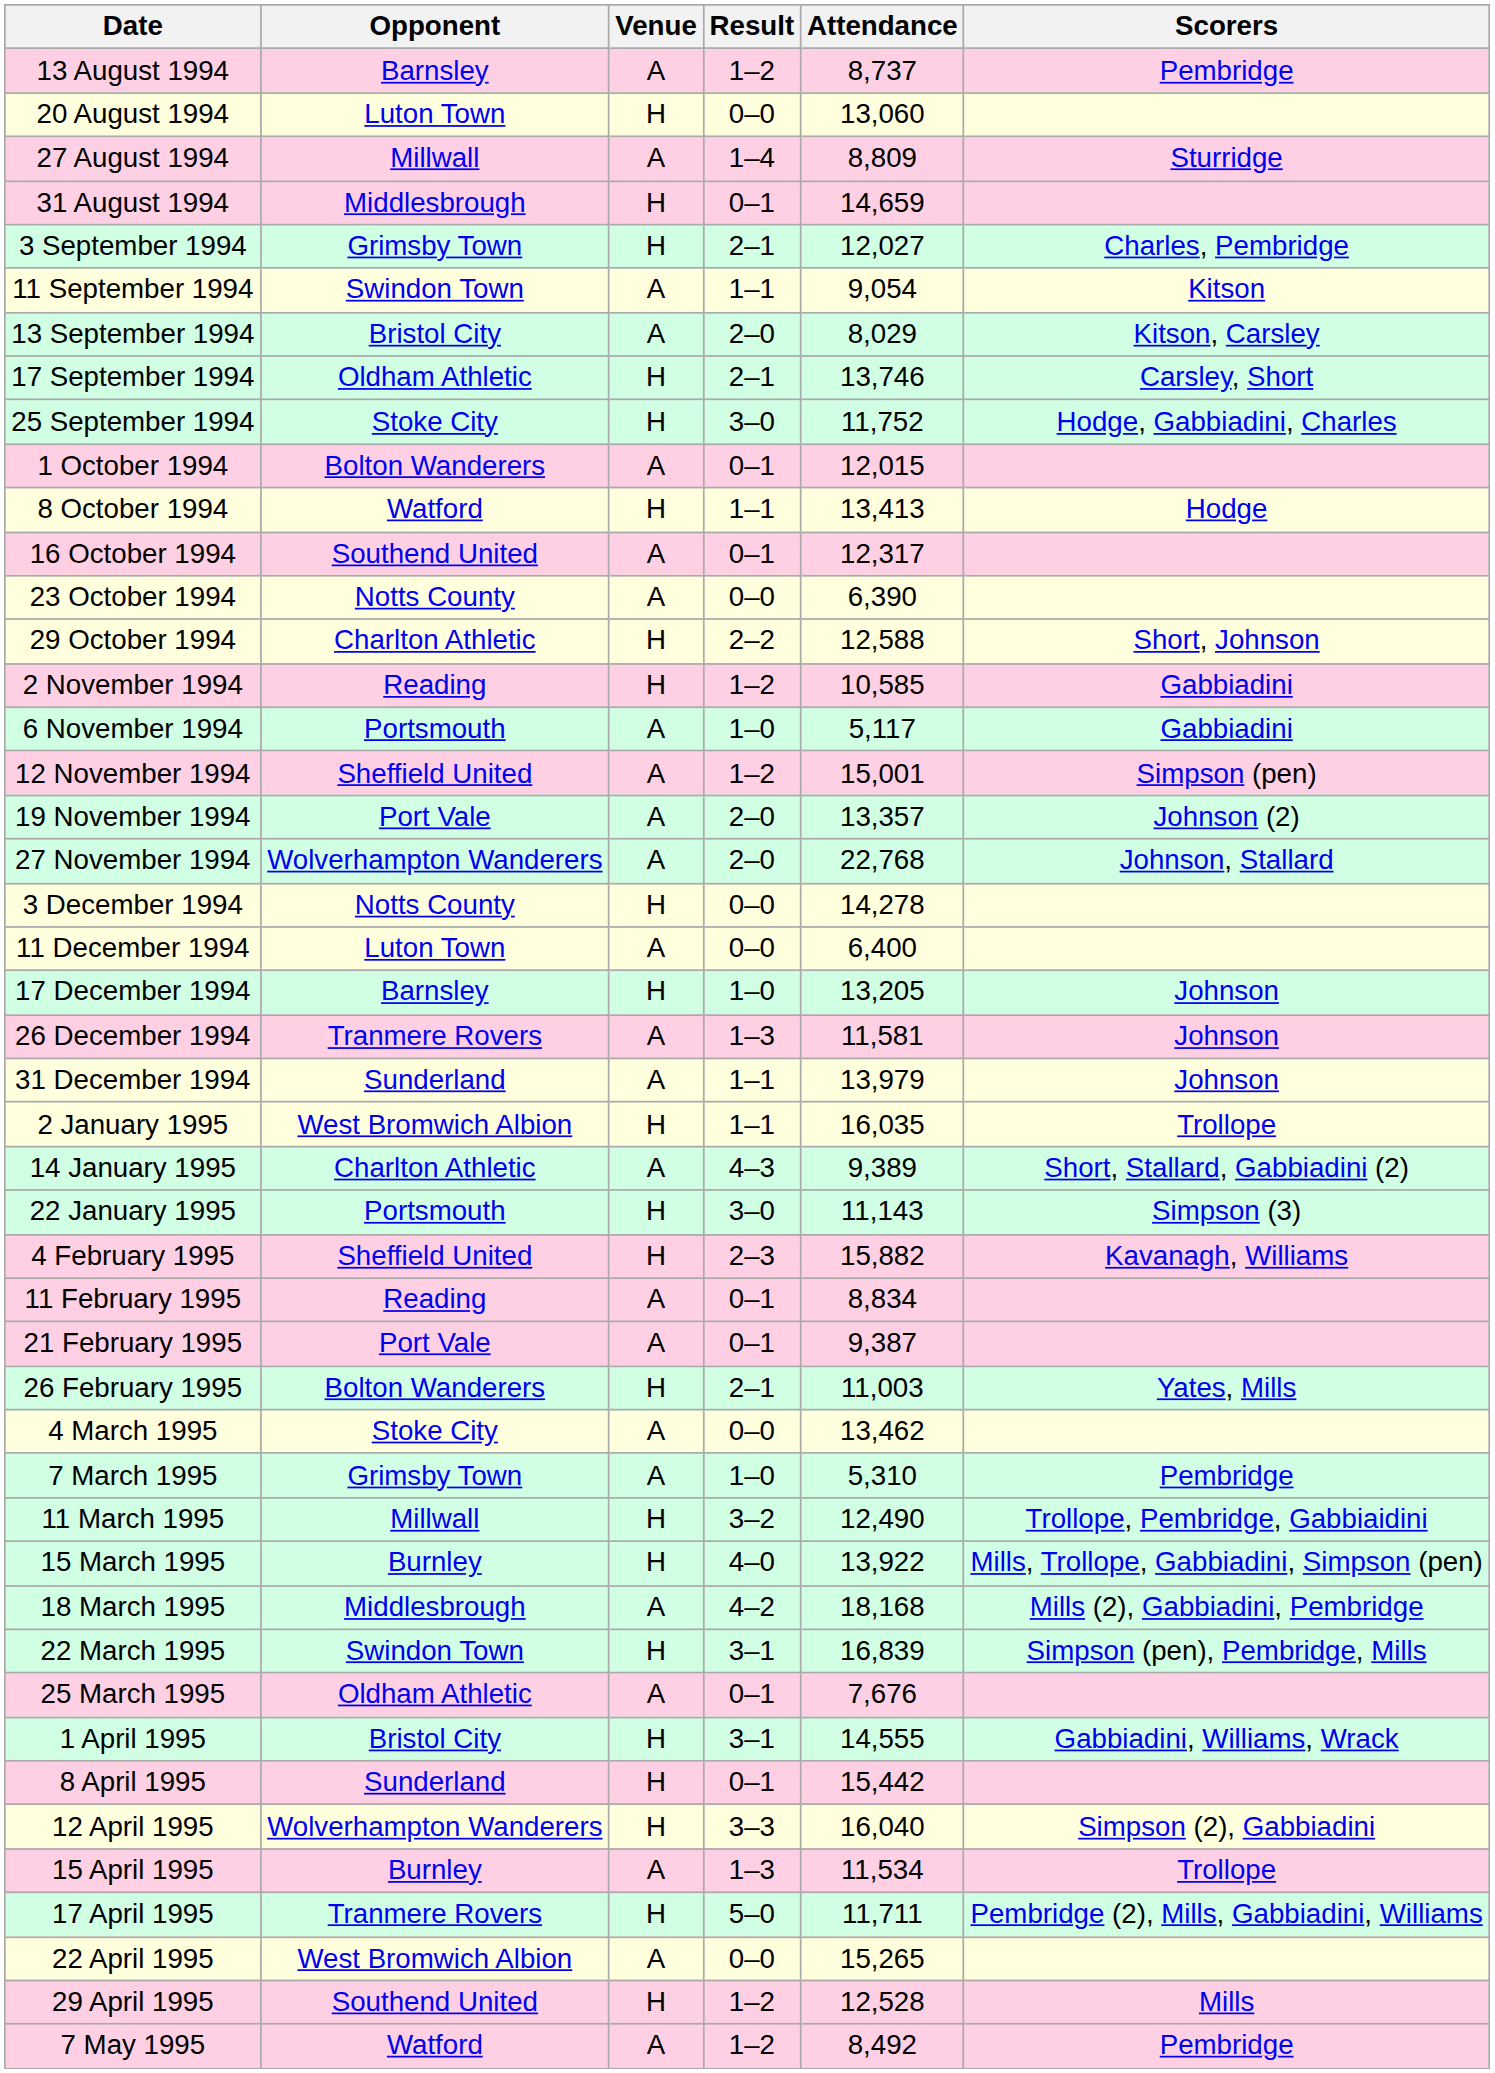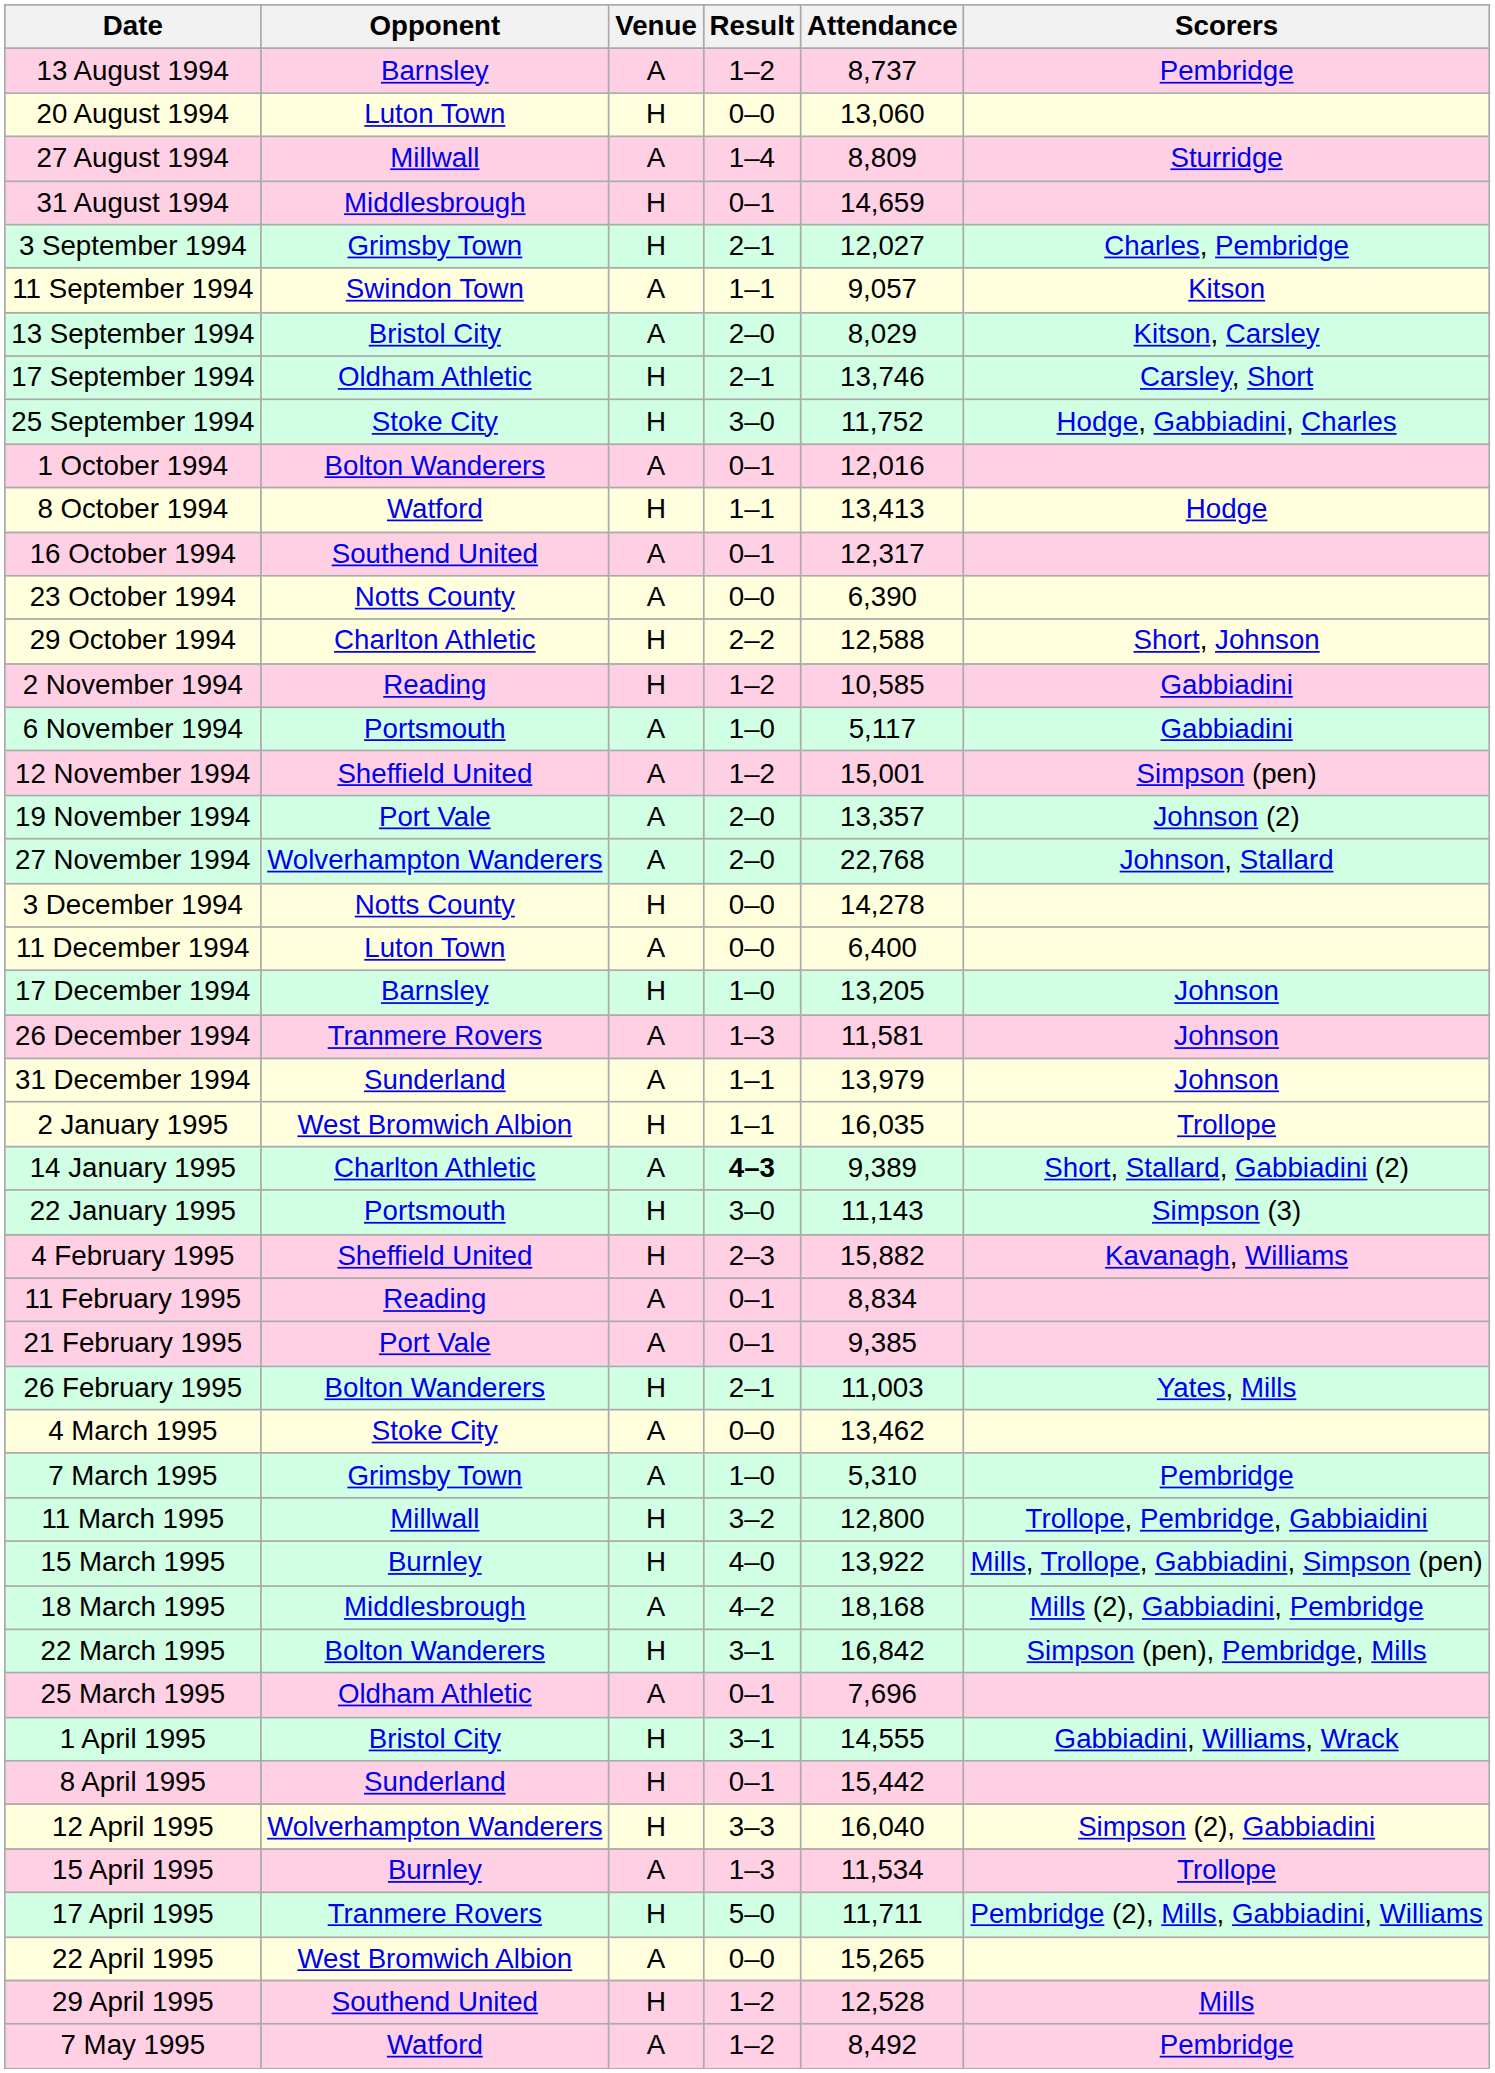 <table class="wikitable sortable" style="font-size:100%; text-align:center">
 <tr>
 <th>Date</th>
 <th>Opponent</th>
 <th>Venue</th>
 <th>Result</th>
 <th>Attendance</th>
 <th>Scorers</th>
 </tr>
 <tr style="background-color: #ffd0e3;">
 <td>13 August 1994</td>
 <td><a href='#'>Barnsley</a></td>
 <td>A</td>
 <td>1–2</td>
 <td>8,737</td>
 <td><a href='#'>Pembridge</a></td>
 </tr>
 <tr style="background-color: #ffffdd;">
 <td>20 August 1994</td>
 <td><a href='#'>Luton Town</a></td>
 <td>H</td>
 <td>0–0</td>
 <td>13,060</td>
 <td></td>
 </tr>
 <tr style="background-color: #ffd0e3;">
 <td>27 August 1994</td>
 <td><a href='#'>Millwall</a></td>
 <td>A</td>
 <td>1–4</td>
 <td>8,809</td>
 <td><a href='#'>Sturridge</a></td>
 </tr>
 <tr style="background-color: #ffd0e3;">
 <td>31 August 1994</td>
 <td><a href='#'>Middlesbrough</a></td>
 <td>H</td>
 <td>0–1</td>
 <td>14,659</td>
 <td></td>
 </tr>
 <tr style="background-color: #d0ffe3;">
 <td>3 September 1994</td>
 <td><a href='#'>Grimsby Town</a></td>
 <td>H</td>
 <td>2–1</td>
 <td>12,027</td>
 <td><a href='#'>Charles</a>, <a href='#'>Pembridge</a></td>
 </tr>
 <tr style="background-color: #ffffdd;">
 <td>11 September 1994</td>
 <td><a href='#'>Swindon Town</a></td>
 <td>A</td>
 <td>1–1</td>
-<td>9,054</td>
+<td>9,057</td>
 <td><a href='#'>Kitson</a></td>
 </tr>
 <tr style="background-color: #d0ffe3;">
 <td>13 September 1994</td>
 <td><a href='#'>Bristol City</a></td>
 <td>A</td>
 <td>2–0</td>
 <td>8,029</td>
 <td><a href='#'>Kitson</a>, <a href='#'>Carsley</a></td>
 </tr>
 <tr style="background-color: #d0ffe3;">
 <td>17 September 1994</td>
 <td><a href='#'>Oldham Athletic</a></td>
 <td>H</td>
 <td>2–1</td>
 <td>13,746</td>
 <td><a href='#'>Carsley</a>, <a href='#'>Short</a></td>
 </tr>
 <tr style="background-color: #d0ffe3;">
 <td>25 September 1994</td>
 <td><a href='#'>Stoke City</a></td>
 <td>H</td>
 <td>3–0</td>
 <td>11,752</td>
 <td><a href='#'>Hodge</a>, <a href='#'>Gabbiadini</a>, <a href='#'>Charles</a></td>
 </tr>
 <tr style="background-color: #ffd0e3;">
 <td>1 October 1994</td>
 <td><a href='#'>Bolton Wanderers</a></td>
 <td>A</td>
 <td>0–1</td>
-<td>12,015</td>
+<td>12,016</td>
 <td></td>
 </tr>
 <tr style="background-color: #ffffdd;">
 <td>8 October 1994</td>
 <td><a href='#'>Watford</a></td>
 <td>H</td>
 <td>1–1</td>
 <td>13,413</td>
 <td><a href='#'>Hodge</a></td>
 </tr>
 <tr style="background-color: #ffd0e3;">
 <td>16 October 1994</td>
 <td><a href='#'>Southend United</a></td>
 <td>A</td>
 <td>0–1</td>
 <td>12,317</td>
 <td></td>
 </tr>
 <tr style="background-color: #ffffdd;">
 <td>23 October 1994</td>
 <td><a href='#'>Notts County</a></td>
 <td>A</td>
 <td>0–0</td>
 <td>6,390</td>
 <td></td>
 </tr>
 <tr style="background-color: #ffffdd;">
 <td>29 October 1994</td>
 <td><a href='#'>Charlton Athletic</a></td>
 <td>H</td>
 <td>2–2</td>
 <td>12,588</td>
 <td><a href='#'>Short</a>, <a href='#'>Johnson</a></td>
 </tr>
 <tr style="background-color: #ffd0e3;">
 <td>2 November 1994</td>
 <td><a href='#'>Reading</a></td>
 <td>H</td>
 <td>1–2</td>
 <td>10,585</td>
 <td><a href='#'>Gabbiadini</a></td>
 </tr>
 <tr style="background-color: #d0ffe3;">
 <td>6 November 1994</td>
 <td><a href='#'>Portsmouth</a></td>
 <td>A</td>
 <td>1–0</td>
 <td>5,117</td>
 <td><a href='#'>Gabbiadini</a></td>
 </tr>
 <tr style="background-color: #ffd0e3;">
 <td>12 November 1994</td>
 <td><a href='#'>Sheffield United</a></td>
 <td>A</td>
 <td>1–2</td>
 <td>15,001</td>
 <td><a href='#'>Simpson</a> (pen)</td>
 </tr>
 <tr style="background-color: #d0ffe3;">
 <td>19 November 1994</td>
 <td><a href='#'>Port Vale</a></td>
 <td>A</td>
 <td>2–0</td>
 <td>13,357</td>
 <td><a href='#'>Johnson</a> (2)</td>
 </tr>
 <tr style="background-color: #d0ffe3;">
 <td>27 November 1994</td>
 <td><a href='#'>Wolverhampton Wanderers</a></td>
 <td>A</td>
 <td>2–0</td>
 <td>22,768</td>
 <td><a href='#'>Johnson</a>, <a href='#'>Stallard</a></td>
 </tr>
 <tr style="background-color: #ffffdd;">
 <td>3 December 1994</td>
 <td><a href='#'>Notts County</a></td>
 <td>H</td>
 <td>0–0</td>
 <td>14,278</td>
 <td></td>
 </tr>
 <tr style="background-color: #ffffdd;">
 <td>11 December 1994</td>
 <td><a href='#'>Luton Town</a></td>
 <td>A</td>
 <td>0–0</td>
 <td>6,400</td>
 <td></td>
 </tr>
 <tr style="background-color: #d0ffe3;">
 <td>17 December 1994</td>
 <td><a href='#'>Barnsley</a></td>
 <td>H</td>
 <td>1–0</td>
 <td>13,205</td>
 <td><a href='#'>Johnson</a></td>
 </tr>
 <tr style="background-color: #ffd0e3;">
 <td>26 December 1994</td>
 <td><a href='#'>Tranmere Rovers</a></td>
 <td>A</td>
 <td>1–3</td>
 <td>11,581</td>
 <td><a href='#'>Johnson</a></td>
 </tr>
 <tr style="background-color: #ffffdd;">
 <td>31 December 1994</td>
 <td><a href='#'>Sunderland</a></td>
 <td>A</td>
 <td>1–1</td>
 <td>13,979</td>
 <td><a href='#'>Johnson</a></td>
 </tr>
 <tr style="background-color: #ffffdd;">
 <td>2 January 1995</td>
 <td><a href='#'>West Bromwich Albion</a></td>
 <td>H</td>
 <td>1–1</td>
 <td>16,035</td>
 <td><a href='#'>Trollope</a></td>
 </tr>
 <tr style="background-color: #d0ffe3;">
 <td>14 January 1995</td>
 <td><a href='#'>Charlton Athletic</a></td>
 <td>A</td>
-<td>4–3</td>
+<td><strong>4–3</strong></td>
 <td>9,389</td>
 <td><a href='#'>Short</a>, <a href='#'>Stallard</a>, <a href='#'>Gabbiadini</a> (2)</td>
 </tr>
 <tr style="background-color: #d0ffe3;">
 <td>22 January 1995</td>
 <td><a href='#'>Portsmouth</a></td>
 <td>H</td>
 <td>3–0</td>
 <td>11,143</td>
 <td><a href='#'>Simpson</a> (3)</td>
 </tr>
 <tr style="background-color: #ffd0e3;">
 <td>4 February 1995</td>
 <td><a href='#'>Sheffield United</a></td>
 <td>H</td>
 <td>2–3</td>
 <td>15,882</td>
 <td><a href='#'>Kavanagh</a>, <a href='#'>Williams</a></td>
 </tr>
 <tr style="background-color: #ffd0e3;">
 <td>11 February 1995</td>
 <td><a href='#'>Reading</a></td>
 <td>A</td>
 <td>0–1</td>
 <td>8,834</td>
 <td></td>
 </tr>
 <tr style="background-color: #ffd0e3;">
 <td>21 February 1995</td>
 <td><a href='#'>Port Vale</a></td>
 <td>A</td>
 <td>0–1</td>
-<td>9,387</td>
+<td>9,385</td>
 <td></td>
 </tr>
 <tr style="background-color: #d0ffe3;">
 <td>26 February 1995</td>
 <td><a href='#'>Bolton Wanderers</a></td>
 <td>H</td>
 <td>2–1</td>
 <td>11,003</td>
 <td><a href='#'>Yates</a>, <a href='#'>Mills</a></td>
 </tr>
 <tr style="background-color: #ffffdd;">
 <td>4 March 1995</td>
 <td><a href='#'>Stoke City</a></td>
 <td>A</td>
 <td>0–0</td>
 <td>13,462</td>
 <td></td>
 </tr>
 <tr style="background-color: #d0ffe3;">
 <td>7 March 1995</td>
 <td><a href='#'>Grimsby Town</a></td>
 <td>A</td>
 <td>1–0</td>
 <td>5,310</td>
 <td><a href='#'>Pembridge</a></td>
 </tr>
 <tr style="background-color: #d0ffe3;">
 <td>11 March 1995</td>
 <td><a href='#'>Millwall</a></td>
 <td>H</td>
 <td>3–2</td>
-<td>12,490</td>
+<td>12,800</td>
 <td><a href='#'>Trollope</a>, <a href='#'>Pembridge</a>, <a href='#'>Gabbiaidini</a></td>
 </tr>
 <tr style="background-color: #d0ffe3;">
 <td>15 March 1995</td>
 <td><a href='#'>Burnley</a></td>
 <td>H</td>
 <td>4–0</td>
 <td>13,922</td>
 <td><a href='#'>Mills</a>, <a href='#'>Trollope</a>, <a href='#'>Gabbiadini</a>, <a href='#'>Simpson</a> (pen)</td>
 </tr>
 <tr style="background-color: #d0ffe3;">
 <td>18 March 1995</td>
 <td><a href='#'>Middlesbrough</a></td>
 <td>A</td>
 <td>4–2</td>
 <td>18,168</td>
 <td><a href='#'>Mills</a> (2), <a href='#'>Gabbiadini</a>, <a href='#'>Pembridge</a></td>
 </tr>
 <tr style="background-color: #d0ffe3;">
 <td>22 March 1995</td>
-<td><a href='#'>Swindon Town</a></td>
+<td><a href='#'>Bolton Wanderers</a></td>
 <td>H</td>
 <td>3–1</td>
-<td>16,839</td>
+<td>16,842</td>
 <td><a href='#'>Simpson</a> (pen), <a href='#'>Pembridge</a>, <a href='#'>Mills</a></td>
 </tr>
 <tr style="background-color: #ffd0e3;">
 <td>25 March 1995</td>
 <td><a href='#'>Oldham Athletic</a></td>
 <td>A</td>
 <td>0–1</td>
-<td>7,676</td>
+<td>7,696</td>
 <td></td>
 </tr>
 <tr style="background-color: #d0ffe3;">
 <td>1 April 1995</td>
 <td><a href='#'>Bristol City</a></td>
 <td>H</td>
 <td>3–1</td>
 <td>14,555</td>
 <td><a href='#'>Gabbiadini</a>, <a href='#'>Williams</a>, <a href='#'>Wrack</a></td>
 </tr>
 <tr style="background-color: #ffd0e3;">
 <td>8 April 1995</td>
 <td><a href='#'>Sunderland</a></td>
 <td>H</td>
 <td>0–1</td>
 <td>15,442</td>
 <td></td>
 </tr>
 <tr style="background-color: #ffffdd;">
 <td>12 April 1995</td>
 <td><a href='#'>Wolverhampton Wanderers</a></td>
 <td>H</td>
 <td>3–3</td>
 <td>16,040</td>
 <td><a href='#'>Simpson</a> (2), <a href='#'>Gabbiadini</a></td>
 </tr>
 <tr style="background-color: #ffd0e3;">
 <td>15 April 1995</td>
 <td><a href='#'>Burnley</a></td>
 <td>A</td>
 <td>1–3</td>
 <td>11,534</td>
 <td><a href='#'>Trollope</a></td>
 </tr>
 <tr style="background-color: #d0ffe3;">
 <td>17 April 1995</td>
 <td><a href='#'>Tranmere Rovers</a></td>
 <td>H</td>
 <td>5–0</td>
 <td>11,711</td>
 <td><a href='#'>Pembridge</a> (2), <a href='#'>Mills</a>, <a href='#'>Gabbiadini</a>, <a href='#'>Williams</a></td>
 </tr>
 <tr style="background-color: #ffffdd;">
 <td>22 April 1995</td>
 <td><a href='#'>West Bromwich Albion</a></td>
 <td>A</td>
 <td>0–0</td>
 <td>15,265</td>
 <td></td>
 </tr>
 <tr style="background-color: #ffd0e3;">
 <td>29 April 1995</td>
 <td><a href='#'>Southend United</a></td>
 <td>H</td>
 <td>1–2</td>
 <td>12,528</td>
 <td><a href='#'>Mills</a></td>
 </tr>
 <tr style="background-color: #ffd0e3;">
 <td>7 May 1995</td>
 <td><a href='#'>Watford</a></td>
 <td>A</td>
 <td>1–2</td>
 <td>8,492</td>
 <td><a href='#'>Pembridge</a></td>
 </tr>
 </table>
